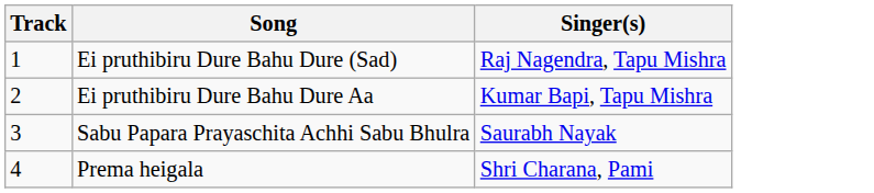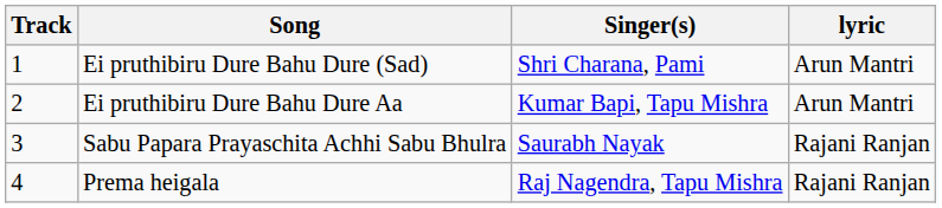 <table class="wikitable" style="font-size:95%;">
 <tr>
 <th>Track</th>
 <th>Song</th>
 <th>Singer(s)</th>
+<th>lyric</th>
 </tr>
 <tr>
 <td>1</td>
 <td>Ei pruthibiru Dure Bahu Dure (Sad)</td>
-<td><a href='#'>Raj Nagendra</a>,  <a href='#'>Tapu Mishra</a></td>
+<td><a href='#'>Shri Charana</a>, <a href='#'>Pami</a></td>
+<td>Arun Mantri</td>
 </tr>
 <tr>
 <td>2</td>
 <td>Ei pruthibiru Dure Bahu Dure Aa</td>
 <td><a href='#'>Kumar Bapi</a>, <a href='#'>Tapu Mishra</a></td>
+<td>Arun Mantri</td>
 </tr>
 <tr>
 <td>3</td>
 <td>Sabu Papara Prayaschita Achhi Sabu Bhulra</td>
 <td><a href='#'>Saurabh Nayak</a></td>
+<td>Rajani Ranjan</td>
 </tr>
 <tr>
 <td>4</td>
 <td>Prema heigala</td>
-<td><a href='#'>Shri Charana</a>, <a href='#'>Pami</a></td>
+<td><a href='#'>Raj Nagendra</a>,  <a href='#'>Tapu Mishra</a></td>
+<td>Rajani Ranjan</td>
 </tr>
 </table>
